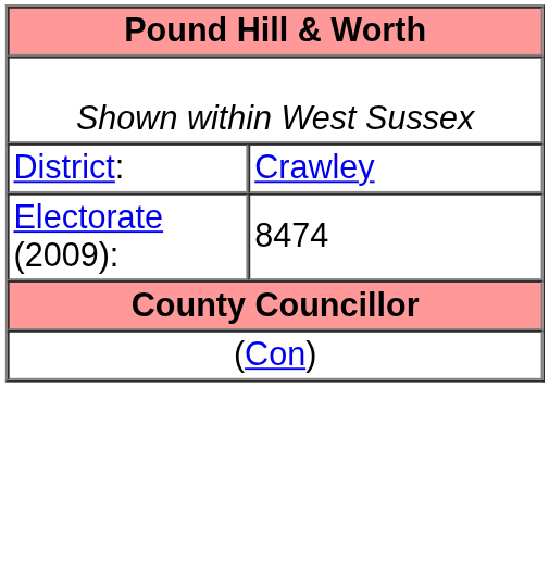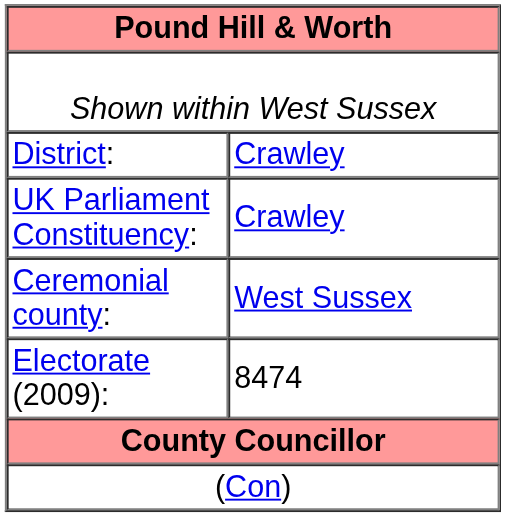 <table class="vcard" border=1 cellpadding=2 cellspacing=0 align=right width=260 style=margin-left:0.5em;>
 <tr>
 <th class="fn org" colspan=2 align=center bgcolor="#ff9999"><strong>Pound Hill & Worth</strong></th>
 </tr>
 <tr>
 <td colspan=2 align=center><br><em>Shown within West Sussex</em></td>
 </tr>
 <tr class="note">
 <td width="45%"><a href='#'>District</a>:</td>
 <td><a href='#'>Crawley</a></td>
 </tr>
 <tr class="note">
+<td><a href='#'>UK Parliament Constituency</a>:</td>
+<td><a href='#'>Crawley</a></td>
+</tr>
+<tr class="note">
+<td><a href='#'>Ceremonial county</a>:</td>
+<td><a href='#'>West Sussex</a></td>
+</tr>
+<tr class="note">
 <td><a href='#'>Electorate</a> (2009):</td>
 <td>8474</td>
 </tr>
 <tr>
 <th colspan=2 align=center bgcolor="#ff9999">County Councillor</th>
 </tr>
 <tr>
 <td colspan=2 align=center> (<a href='#'>Con</a>)</td>
 </tr>
 </table>
